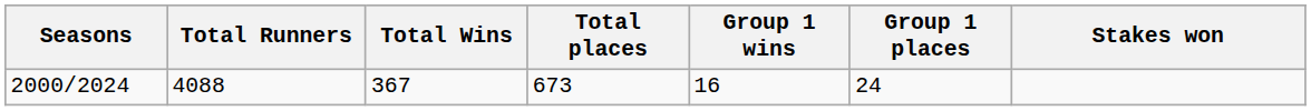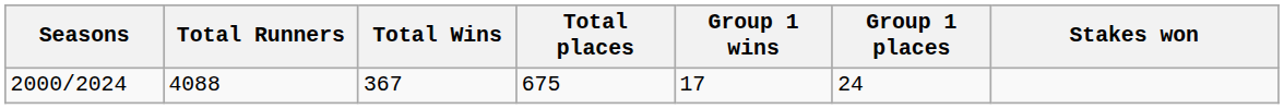 <table class="wikitable sortable" style="font-size:90%;">
 <tr>
 <th width="80px">Seasons</th>
 <th width="100px">Total Runners</th>
 <th width="80px">Total Wins</th>
 <th width="80px">Total places</th>
 <th width="80px">Group 1 wins</th>
 <th width="80px">Group 1 places</th>
 <th width="150px">Stakes won</th>
 </tr>
 <tr>
 <td>2000/2024</td>
 <td>4088</td>
 <td>367</td>
-<td>673</td>
-<td>16</td>
+<td>675</td>
+<td>17</td>
 <td>24</td>
 </tr>
 </table>
